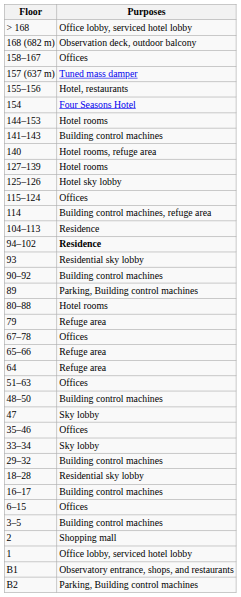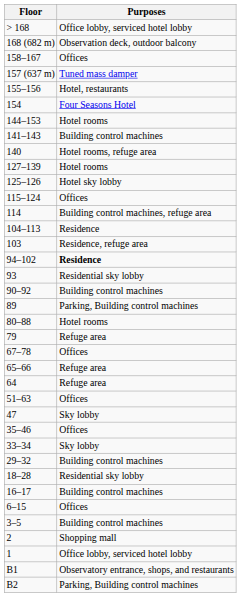 <table Class = "wikitable">
 <tr>
 <th>Floor</th>
 <th>Purposes</th>
 </tr>
 <tr More + (construction in progress)>
 <td>> 168</td>
 <td>Office lobby, serviced hotel lobby</td>
 </tr>
 <tr>
 <td>168 (682 m)</td>
 <td>Observation deck, outdoor balcony</td>
 </tr>
 <tr>
 <td>158–167</td>
 <td>Offices</td>
 </tr>
 <tr>
 <td>157 (637 m)</td>
 <td><a href='#'>Tuned mass damper</a></td>
 </tr>
 <tr>
 <td>155–156</td>
 <td>Hotel, restaurants</td>
 </tr>
 <tr>
 <td>154</td>
 <td><a href='#'>Four Seasons Hotel</a></td>
 </tr>
 <tr>
 <td>144–153</td>
 <td>Hotel rooms</td>
 </tr>
 <tr>
 <td>141–143</td>
 <td>Building control machines</td>
 </tr>
 <tr>
 <td>140</td>
 <td>Hotel rooms, refuge area</td>
 </tr>
 <tr>
 <td>127–139</td>
 <td>Hotel rooms</td>
 </tr>
 <tr>
 <td>125–126</td>
 <td>Hotel sky lobby</td>
 </tr>
 <tr>
 <td>115–124</td>
 <td>Offices</td>
 </tr>
 <tr>
 <td>114</td>
 <td>Building control machines, refuge area</td>
 </tr>
 <tr>
 <td>104–113</td>
 <td>Residence</td>
 </tr>
 <tr>
+<td>103</td>
+<td>Residence, refuge area</td>
+</tr>
+<tr>
 <td>94–102</td>
 <td><strong>Residence</strong></td>
 </tr>
 <tr>
 <td>93</td>
 <td>Residential sky lobby</td>
 </tr>
 <tr>
 <td>90–92</td>
 <td>Building control machines</td>
 </tr>
 <tr>
 <td>89</td>
 <td>Parking, Building control machines</td>
 </tr>
 <tr>
 <td>80–88</td>
 <td>Hotel rooms</td>
 </tr>
 <tr>
 <td>79</td>
 <td>Refuge area</td>
 </tr>
 <tr>
 <td>67–78</td>
 <td>Offices</td>
 </tr>
 <tr>
 <td>65–66</td>
 <td>Refuge area</td>
 </tr>
 <tr>
 <td>64</td>
 <td>Refuge area</td>
 </tr>
 <tr>
 <td>51–63</td>
 <td>Offices</td>
-</tr>
-<tr>
-<td>48–50</td>
-<td>Building control machines</td>
 </tr>
 <tr>
 <td>47</td>
 <td>Sky lobby</td>
 </tr>
 <tr>
 <td>35–46</td>
 <td>Offices</td>
 </tr>
 <tr>
 <td>33–34</td>
 <td>Sky lobby</td>
 </tr>
 <tr>
 <td>29–32</td>
 <td>Building control machines</td>
 </tr>
 <tr>
 <td>18–28</td>
 <td>Residential sky lobby</td>
 </tr>
 <tr>
 <td>16–17</td>
 <td>Building control machines</td>
 </tr>
 <tr>
 <td>6–15</td>
 <td>Offices</td>
 </tr>
 <tr>
 <td>3–5</td>
 <td>Building control machines</td>
 </tr>
 <tr>
 <td>2</td>
 <td>Shopping mall</td>
 </tr>
 <tr>
 <td>1</td>
 <td>Office lobby, serviced hotel lobby</td>
 </tr>
 <tr>
 <td>B1</td>
 <td>Observatory entrance, shops, and restaurants</td>
 </tr>
 <tr>
 <td>B2</td>
 <td>Parking, Building control machines</td>
 </tr>
 </table>
